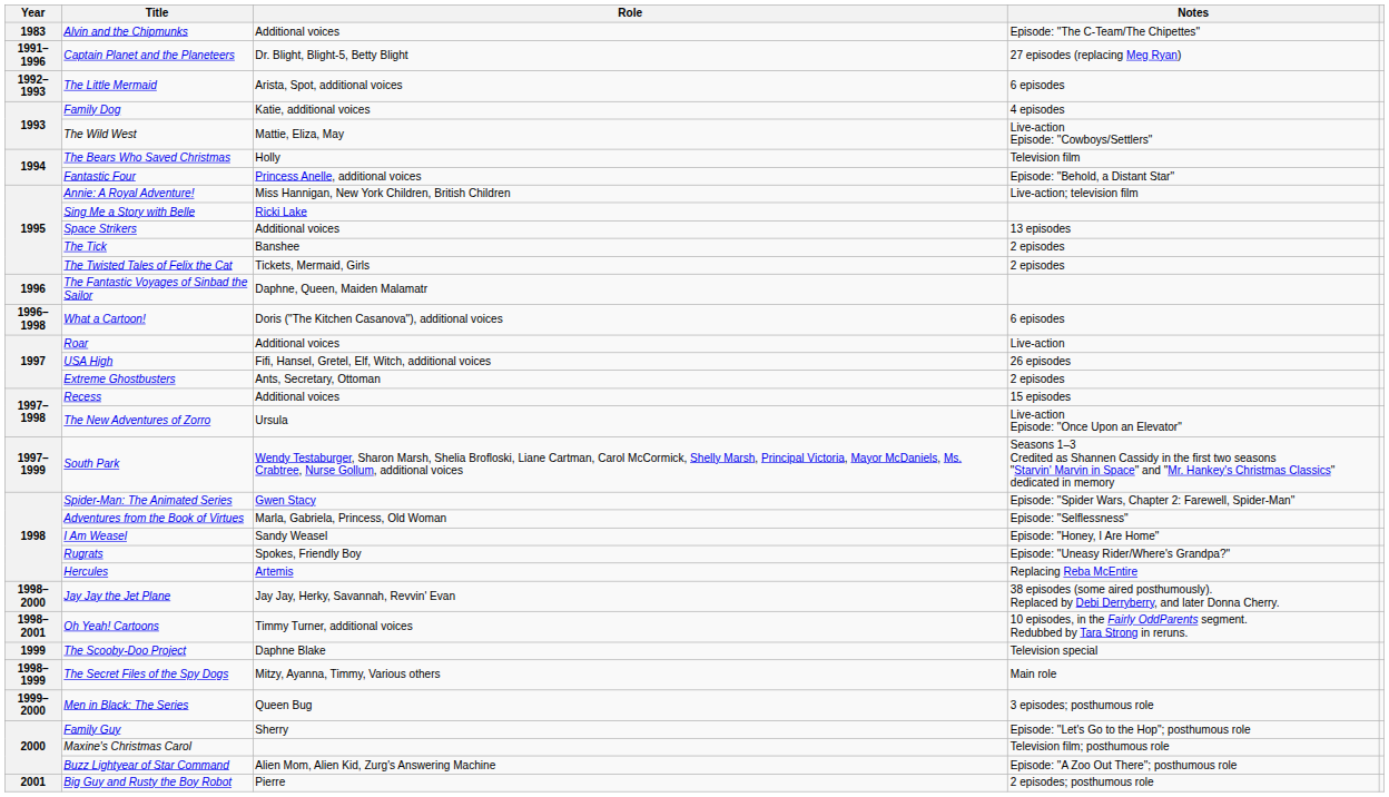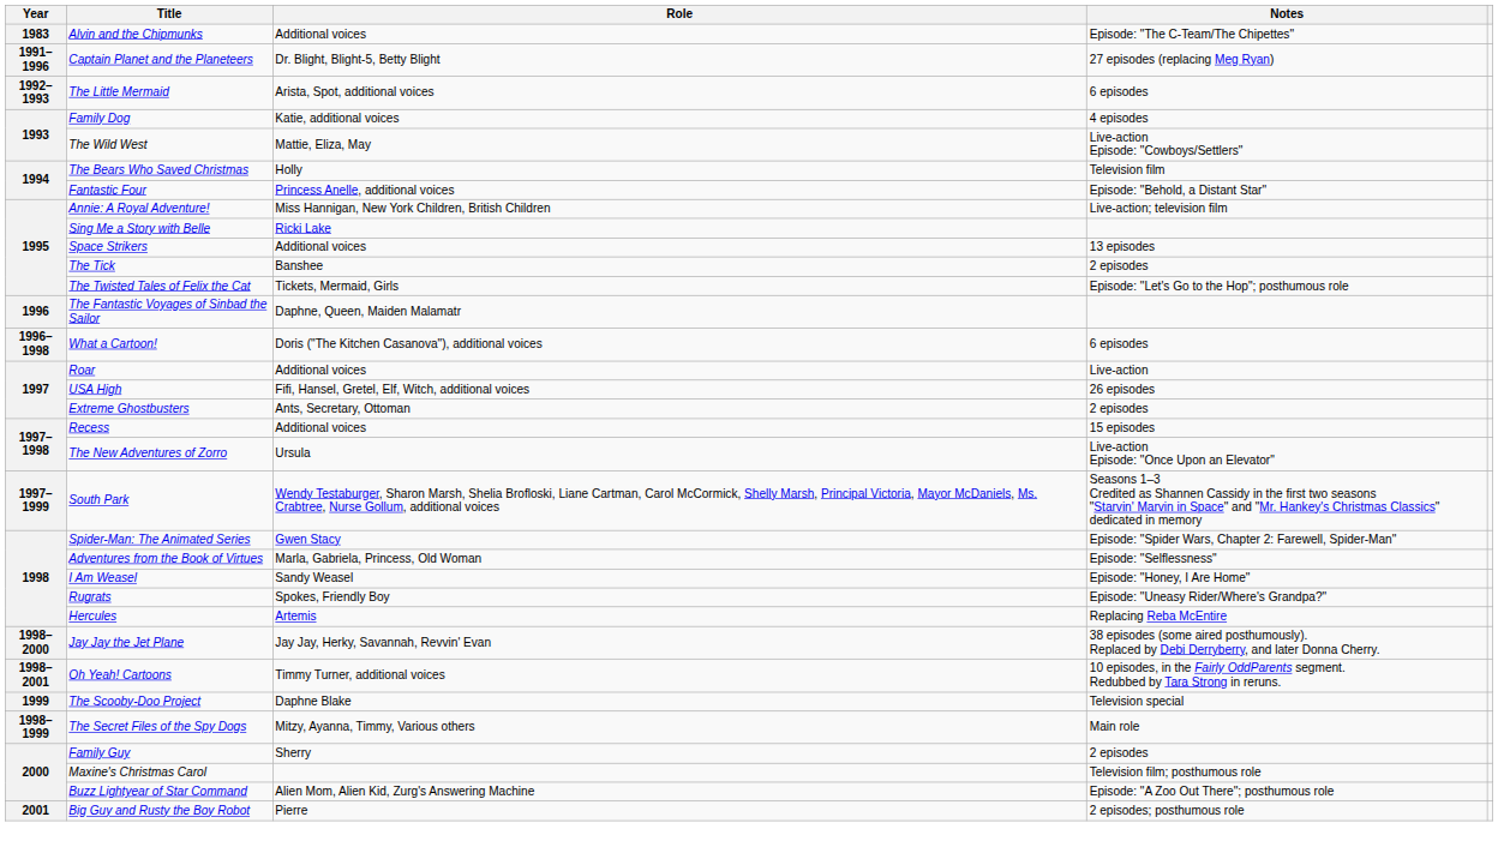 <table class="wikitable plainrowheaders sortable">
 <tr>
 <th scope="col">Year</th>
 <th scope="col">Title</th>
 <th scope="col">Role</th>
 <th scope="col" class="unsortable">Notes</th>
 <th scope="col"></th>
 </tr>
 <tr>
 <th scope="row">1983</th>
 <td><em><a href='#'>Alvin and the Chipmunks</a></em></td>
 <td>Additional voices</td>
 <td>Episode: "The C-Team/The Chipettes"</td>
 <td></td>
 </tr>
 <tr>
 <th scope="row">1991–1996</th>
 <td><em><a href='#'>Captain Planet and the Planeteers</a></em></td>
 <td>Dr. Blight, Blight-5, Betty Blight</td>
 <td>27 episodes (replacing <a href='#'>Meg Ryan</a>)</td>
 <td><em></em></td>
 </tr>
 <tr>
 <th scope="row">1992–1993</th>
 <td><em><a href='#'>The Little Mermaid</a></em></td>
 <td>Arista, Spot, additional voices</td>
 <td>6 episodes</td>
 <td><em></em></td>
 </tr>
 <tr>
 <th scope="row" rowspan="2">1993</th>
 <td><em><a href='#'>Family Dog</a></em></td>
 <td>Katie, additional voices</td>
 <td>4 episodes</td>
 <td><em></em></td>
 </tr>
 <tr>
 <td><em>The Wild West</em></td>
 <td>Mattie, Eliza, May</td>
 <td>Live-action<br>Episode: "Cowboys/Settlers"</td>
 <td></td>
 </tr>
 <tr>
 <th scope="row" rowspan="2">1994</th>
 <td><em><a href='#'>The Bears Who Saved Christmas</a></em></td>
 <td>Holly</td>
 <td>Television film</td>
 <td></td>
 </tr>
 <tr>
 <td><em><a href='#'>Fantastic Four</a></em></td>
 <td><a href='#'>Princess Anelle</a>, additional voices</td>
 <td>Episode: "Behold, a Distant Star"</td>
 <td><em></em></td>
 </tr>
 <tr>
 <th scope="row" rowspan="5">1995</th>
 <td><em><a href='#'>Annie: A Royal Adventure!</a></em></td>
 <td>Miss Hannigan, New York Children, British Children</td>
 <td>Live-action; television film</td>
 <td></td>
 </tr>
 <tr>
 <td><em><a href='#'>Sing Me a Story with Belle</a></em></td>
 <td><a href='#'>Ricki Lake</a></td>
 <td></td>
 <td><em></em></td>
 </tr>
 <tr>
 <td><em><a href='#'>Space Strikers</a></em></td>
 <td>Additional voices</td>
 <td>13 episodes</td>
 <td><em></em></td>
 </tr>
 <tr>
 <td><em><a href='#'>The Tick</a></em></td>
 <td>Banshee</td>
 <td>2 episodes</td>
 <td></td>
 </tr>
 <tr>
 <td><em><a href='#'>The Twisted Tales of Felix the Cat</a></em></td>
 <td>Tickets, Mermaid, Girls</td>
-<td>2 episodes</td>
+<td>Episode: "Let's Go to the Hop"; posthumous role</td>
 <td><em></em></td>
 </tr>
 <tr>
 <th scope="row">1996</th>
 <td><em><a href='#'>The Fantastic Voyages of Sinbad the Sailor</a></em></td>
 <td>Daphne, Queen, Maiden Malamatr</td>
 <td></td>
 <td><em></em></td>
 </tr>
 <tr>
 <th scope="row">1996–1998</th>
 <td><em><a href='#'>What a Cartoon!</a></em></td>
 <td>Doris ("The Kitchen Casanova"),<em></em> additional voices</td>
 <td>6 episodes</td>
 <td></td>
 </tr>
 <tr>
 <th scope="row" rowspan="3">1997</th>
 <td><em><a href='#'>Roar</a></em></td>
 <td>Additional voices</td>
 <td>Live-action</td>
 <td><em></em></td>
 </tr>
 <tr>
 <td><em><a href='#'>USA High</a></em></td>
 <td>Fifi, Hansel, Gretel, Elf, Witch, additional voices</td>
 <td>26 episodes</td>
 <td></td>
 </tr>
 <tr>
 <td><em><a href='#'>Extreme Ghostbusters</a></em></td>
 <td>Ants, Secretary, Ottoman</td>
 <td>2 episodes</td>
 <td></td>
 </tr>
 <tr>
 <th scope="row" rowspan="2">1997–1998</th>
 <td><em><a href='#'>Recess</a></em></td>
 <td>Additional voices</td>
 <td>15 episodes</td>
 <td></td>
 </tr>
 <tr>
 <td><em><a href='#'>The New Adventures of Zorro</a></em></td>
 <td>Ursula</td>
 <td>Live-action<br>Episode: "Once Upon an Elevator"</td>
 <td><em></em></td>
 </tr>
 <tr>
 <th scope="row">1997–1999</th>
 <td><em><a href='#'>South Park</a></em></td>
 <td><a href='#'>Wendy Testaburger</a>, Sharon Marsh, Shelia Brofloski, Liane Cartman, Carol McCormick, <a href='#'>Shelly Marsh</a>, <a href='#'>Principal Victoria</a>, <a href='#'>Mayor McDaniels</a>, <a href='#'>Ms. Crabtree</a>, <a href='#'>Nurse Gollum</a>, additional voices</td>
 <td>Seasons 1–3<br>Credited as Shannen Cassidy in the first two seasons<br>"<a href='#'>Starvin' Marvin in Space</a>" and "<a href='#'>Mr. Hankey's Christmas Classics</a>" dedicated in memory</td>
 <td><em></em></td>
 </tr>
 <tr>
 <th scope="row" rowspan="5">1998</th>
 <td><em><a href='#'>Spider-Man: The Animated Series</a></em></td>
 <td><a href='#'>Gwen Stacy</a></td>
 <td>Episode: "Spider Wars, Chapter 2: Farewell, Spider-Man"</td>
 <td></td>
 </tr>
 <tr>
 <td><em><a href='#'>Adventures from the Book of Virtues</a></em></td>
 <td>Marla, Gabriela, Princess, Old Woman</td>
 <td>Episode: "Selflessness"</td>
 <td></td>
 </tr>
 <tr>
 <td><em><a href='#'>I Am Weasel</a></em></td>
 <td>Sandy Weasel</td>
 <td>Episode: "Honey, I Are Home"</td>
 <td></td>
 </tr>
 <tr>
 <td><em><a href='#'>Rugrats</a></em></td>
 <td>Spokes, Friendly Boy</td>
 <td>Episode: "Uneasy Rider/Where's Grandpa?"</td>
 <td></td>
 </tr>
 <tr>
 <td><em><a href='#'>Hercules</a></em></td>
 <td><a href='#'>Artemis</a></td>
 <td>Replacing <a href='#'>Reba McEntire</a></td>
 <td></td>
 </tr>
 <tr>
 <th scope="row">1998–2000</th>
 <td><em><a href='#'>Jay Jay the Jet Plane</a></em></td>
 <td>Jay Jay, Herky, Savannah, Revvin' Evan</td>
 <td>38 episodes (some aired posthumously).<br>Replaced by <a href='#'>Debi Derryberry</a>, and later Donna Cherry.</td>
 <td><em></em></td>
 </tr>
 <tr>
 <th scope="row">1998–2001</th>
 <td><em><a href='#'>Oh Yeah! Cartoons</a></em></td>
 <td>Timmy Turner, additional voices</td>
 <td>10 episodes, in the <em><a href='#'>Fairly OddParents</a></em> segment.<br>Redubbed by <a href='#'>Tara Strong</a> in reruns.</td>
 <td></td>
 </tr>
 <tr>
 <th scope="row">1999</th>
 <td><em><a href='#'>The Scooby-Doo Project</a></em></td>
 <td>Daphne Blake</td>
 <td>Television special</td>
 <td><em></em></td>
 </tr>
 <tr>
 <th scope="row">1998–1999</th>
 <td><em><a href='#'>The Secret Files of the Spy Dogs</a></em></td>
 <td>Mitzy, Ayanna, Timmy, Various others</td>
 <td>Main role</td>
 <td><em></em></td>
 </tr>
 <tr>
-<th scope="row">1999–2000</th>
-<td><em><a href='#'>Men in Black: The Series</a></em></td>
-<td>Queen Bug</td>
-<td>3 episodes; posthumous role</td>
-<td></td>
-</tr>
-<tr>
 <th scope="row" rowspan="3">2000</th>
 <td><em><a href='#'>Family Guy</a></em></td>
 <td>Sherry</td>
-<td>Episode: "Let's Go to the Hop"; posthumous role</td>
+<td>2 episodes</td>
 <td></td>
 </tr>
 <tr>
 <td><em>Maxine's Christmas Carol</em></td>
 <td></td>
 <td>Television film; posthumous role</td>
 <td></td>
 </tr>
 <tr>
 <td><em><a href='#'>Buzz Lightyear of Star Command</a></em></td>
 <td>Alien Mom, Alien Kid, Zurg's Answering Machine</td>
 <td>Episode: "A Zoo Out There"; posthumous role</td>
 <td></td>
 </tr>
 <tr>
 <th scope="row">2001</th>
 <td><em><a href='#'>Big Guy and Rusty the Boy Robot</a></em></td>
 <td>Pierre</td>
 <td>2 episodes; posthumous role</td>
 <td></td>
 </tr>
 </table>
